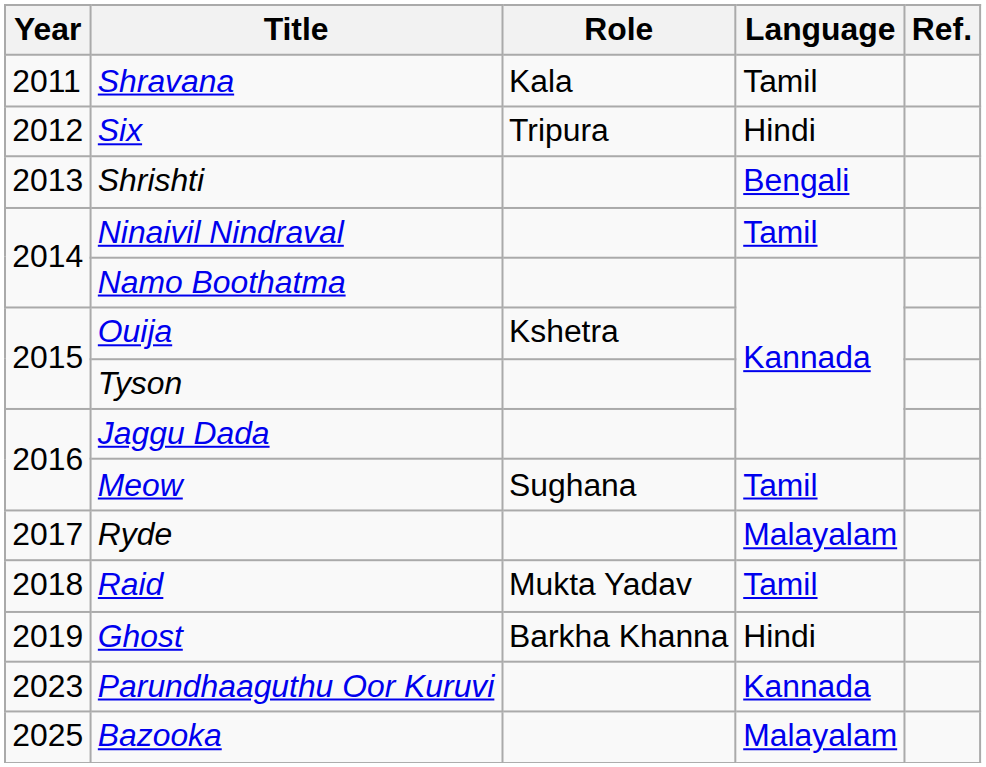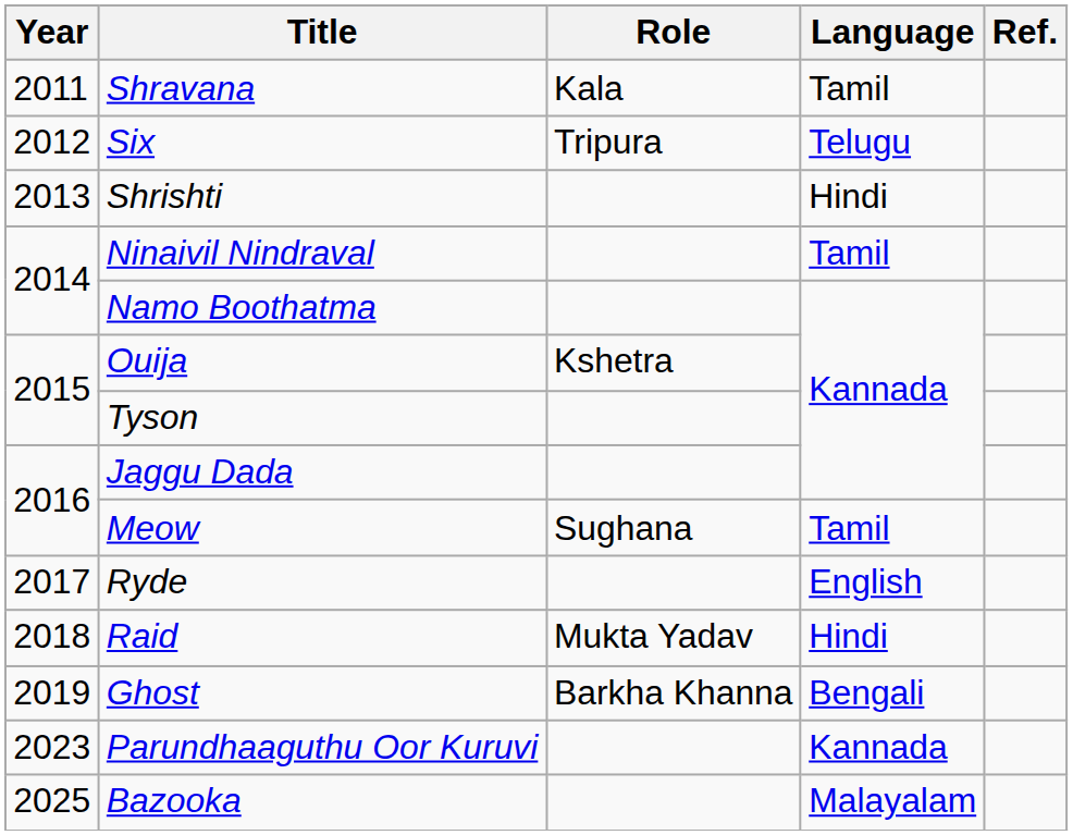 <table class="wikitable" style="font-size: 100%;">
 <tr>
 <th>Year</th>
 <th>Title</th>
 <th>Role</th>
 <th>Language</th>
 <th>Ref.</th>
 </tr>
 <tr>
 <td>2011</td>
 <td><em><a href='#'>Shravana</a></em></td>
 <td>Kala</td>
 <td>Tamil</td>
 <td></td>
 </tr>
 <tr>
 <td>2012</td>
 <td><em><a href='#'>Six</a></em></td>
 <td>Tripura</td>
-<td>Hindi</td>
+<td><a href='#'>Telugu</a></td>
 <td></td>
 </tr>
 <tr>
 <td>2013</td>
 <td><em>Shrishti</em></td>
 <td></td>
-<td><a href='#'>Bengali</a></td>
+<td>Hindi</td>
 <td></td>
 </tr>
 <tr>
 <td rowspan="2">2014</td>
 <td><em><a href='#'>Ninaivil Nindraval</a></em></td>
 <td></td>
 <td><a href='#'>Tamil</a></td>
 <td></td>
 </tr>
 <tr>
 <td><em><a href='#'>Namo Boothatma</a></em></td>
 <td></td>
 <td rowspan="4"><a href='#'>Kannada</a></td>
 <td></td>
 </tr>
 <tr>
 <td rowspan=2>2015</td>
 <td><em><a href='#'>Ouija</a></em></td>
 <td>Kshetra</td>
 <td></td>
 </tr>
 <tr>
 <td><em>Tyson</em></td>
 <td></td>
 <td></td>
 </tr>
 <tr>
 <td rowspan="2">2016</td>
 <td><em><a href='#'>Jaggu Dada</a></em></td>
 <td></td>
 <td></td>
 </tr>
 <tr>
 <td><em><a href='#'>Meow</a></em></td>
 <td>Sughana</td>
 <td><a href='#'>Tamil</a></td>
 <td></td>
 </tr>
 <tr>
 <td>2017</td>
 <td><em>Ryde</em></td>
 <td></td>
-<td><a href='#'>Malayalam</a></td>
+<td><a href='#'>English</a></td>
 <td></td>
 </tr>
 <tr>
 <td>2018</td>
 <td><em><a href='#'>Raid</a></em></td>
 <td>Mukta Yadav</td>
-<td><a href='#'>Tamil</a></td>
+<td><a href='#'>Hindi</a></td>
 <td></td>
 </tr>
 <tr>
 <td>2019</td>
 <td><em><a href='#'>Ghost</a></em></td>
 <td>Barkha Khanna</td>
-<td>Hindi</td>
+<td><a href='#'>Bengali</a></td>
 <td></td>
 </tr>
 <tr>
 <td>2023</td>
 <td><em><a href='#'>Parundhaaguthu Oor Kuruvi</a></em></td>
 <td></td>
 <td><a href='#'>Kannada</a></td>
 <td></td>
 </tr>
 <tr>
 <td>2025</td>
 <td><em><a href='#'>Bazooka</a></em></td>
 <td></td>
 <td><a href='#'>Malayalam</a></td>
 <td></td>
 </tr>
 <tr>
 </tr>
 </table>
